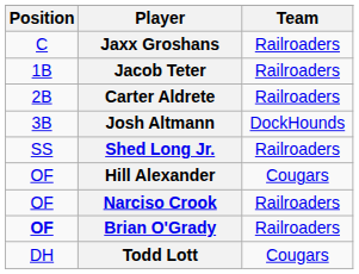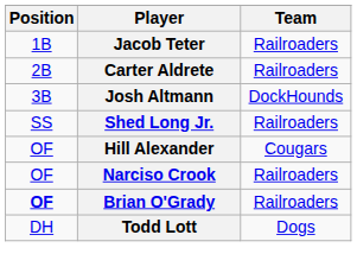 <table class="wikitable sortable plainrowheaders" style="text-align:center;">
 <tr>
 </tr>
 <tr>
 <th scope="col">Position</th>
 <th scope="col" style="width:150px;">Player</th>
 <th scope="col" style="width:100px;">Team</th>
-</tr>
-<tr>
-<td><a href='#'>C</a></td>
-<th scope="row" style="text-align:center">Jaxx Groshans</th>
-<td><a href='#'>Railroaders</a></td>
 </tr>
 <tr>
 <td><a href='#'>1B</a></td>
 <th scope="row" style="text-align:center">Jacob Teter</th>
 <td><a href='#'>Railroaders</a></td>
 </tr>
 <tr>
 <td><a href='#'>2B</a></td>
 <th scope="row" style="text-align:center">Carter Aldrete</th>
 <td><a href='#'>Railroaders</a></td>
 </tr>
 <tr>
 <td><a href='#'>3B</a></td>
 <th scope="row" style="text-align:center">Josh Altmann</th>
 <td><a href='#'>DockHounds</a></td>
 </tr>
 <tr>
 <td><a href='#'>SS</a></td>
 <th scope="row" style="text-align:center"><a href='#'>Shed Long Jr.</a></th>
 <td><a href='#'>Railroaders</a></td>
 </tr>
 <tr>
 <td><a href='#'>OF</a></td>
 <th scope="row" style="text-align:center">Hill Alexander</th>
 <td><a href='#'>Cougars</a></td>
 </tr>
 <tr>
 <td><a href='#'>OF</a></td>
 <th scope="row" style="text-align:center"><a href='#'>Narciso Crook</a></th>
 <td><a href='#'>Railroaders</a></td>
 </tr>
 <tr>
 <td><strong><a href='#'>OF</a></strong></td>
 <th scope="row" style="text-align:center"><a href='#'>Brian O'Grady</a></th>
 <td><a href='#'>Railroaders</a></td>
 </tr>
 <tr>
 <td><a href='#'>DH</a></td>
 <th scope="row" style="text-align:center">Todd Lott</th>
-<td><a href='#'>Cougars</a></td>
+<td><a href='#'>Dogs</a></td>
 </tr>
 </table>
